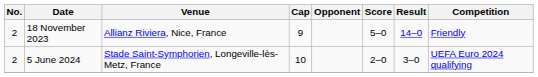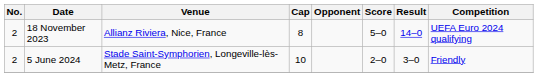 <table class="wikitable">
 <tr>
 <th scope="col">No.</th>
 <th scope="col">Date</th>
 <th scope="col">Venue</th>
 <th scope="col">Cap</th>
 <th scope="col">Opponent</th>
 <th scope="col">Score</th>
 <th scope="col">Result</th>
 <th scope="col">Competition</th>
 </tr>
 <tr>
 <td align="center">2</td>
 <td>18 November 2023</td>
 <td><a href='#'>Allianz Riviera</a>, Nice, France</td>
-<td align="center">9</td>
+<td align="center">8</td>
 <td></td>
 <td align="center">5–0</td>
 <td align="center"><a href='#'>14–0</a></td>
-<td><a href='#'>Friendly</a></td>
+<td><a href='#'>UEFA Euro 2024 qualifying</a></td>
 </tr>
 <tr>
 <td align="center">2</td>
 <td>5 June 2024</td>
 <td><a href='#'>Stade Saint-Symphorien</a>, Longeville-lès-Metz, France</td>
 <td align="center">10</td>
 <td></td>
 <td align="center">2–0</td>
 <td align="center">3–0</td>
-<td><a href='#'>UEFA Euro 2024 qualifying</a></td>
+<td><a href='#'>Friendly</a></td>
 </tr>
 <tr>
 </tr>
 </table>
